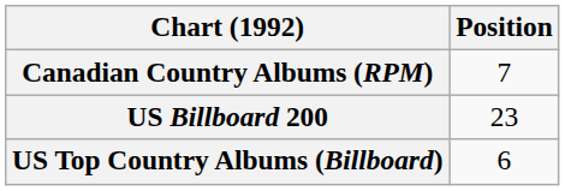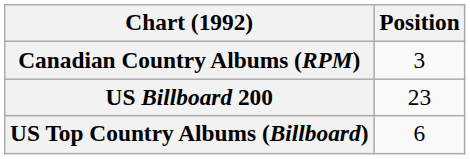 <table class="wikitable sortable plainrowheaders" style="text-align:center">
 <tr>
 <th scope="col">Chart (1992)</th>
 <th scope="col">Position</th>
 </tr>
 <tr>
 <th scope="row">Canadian Country Albums (<em>RPM</em>)</th>
-<td>7</td>
+<td>3</td>
 </tr>
 <tr>
 <th scope="row">US <em>Billboard</em> 200</th>
 <td>23</td>
 </tr>
 <tr>
 <th scope="row">US Top Country Albums (<em>Billboard</em>)</th>
 <td>6</td>
 </tr>
 </table>
